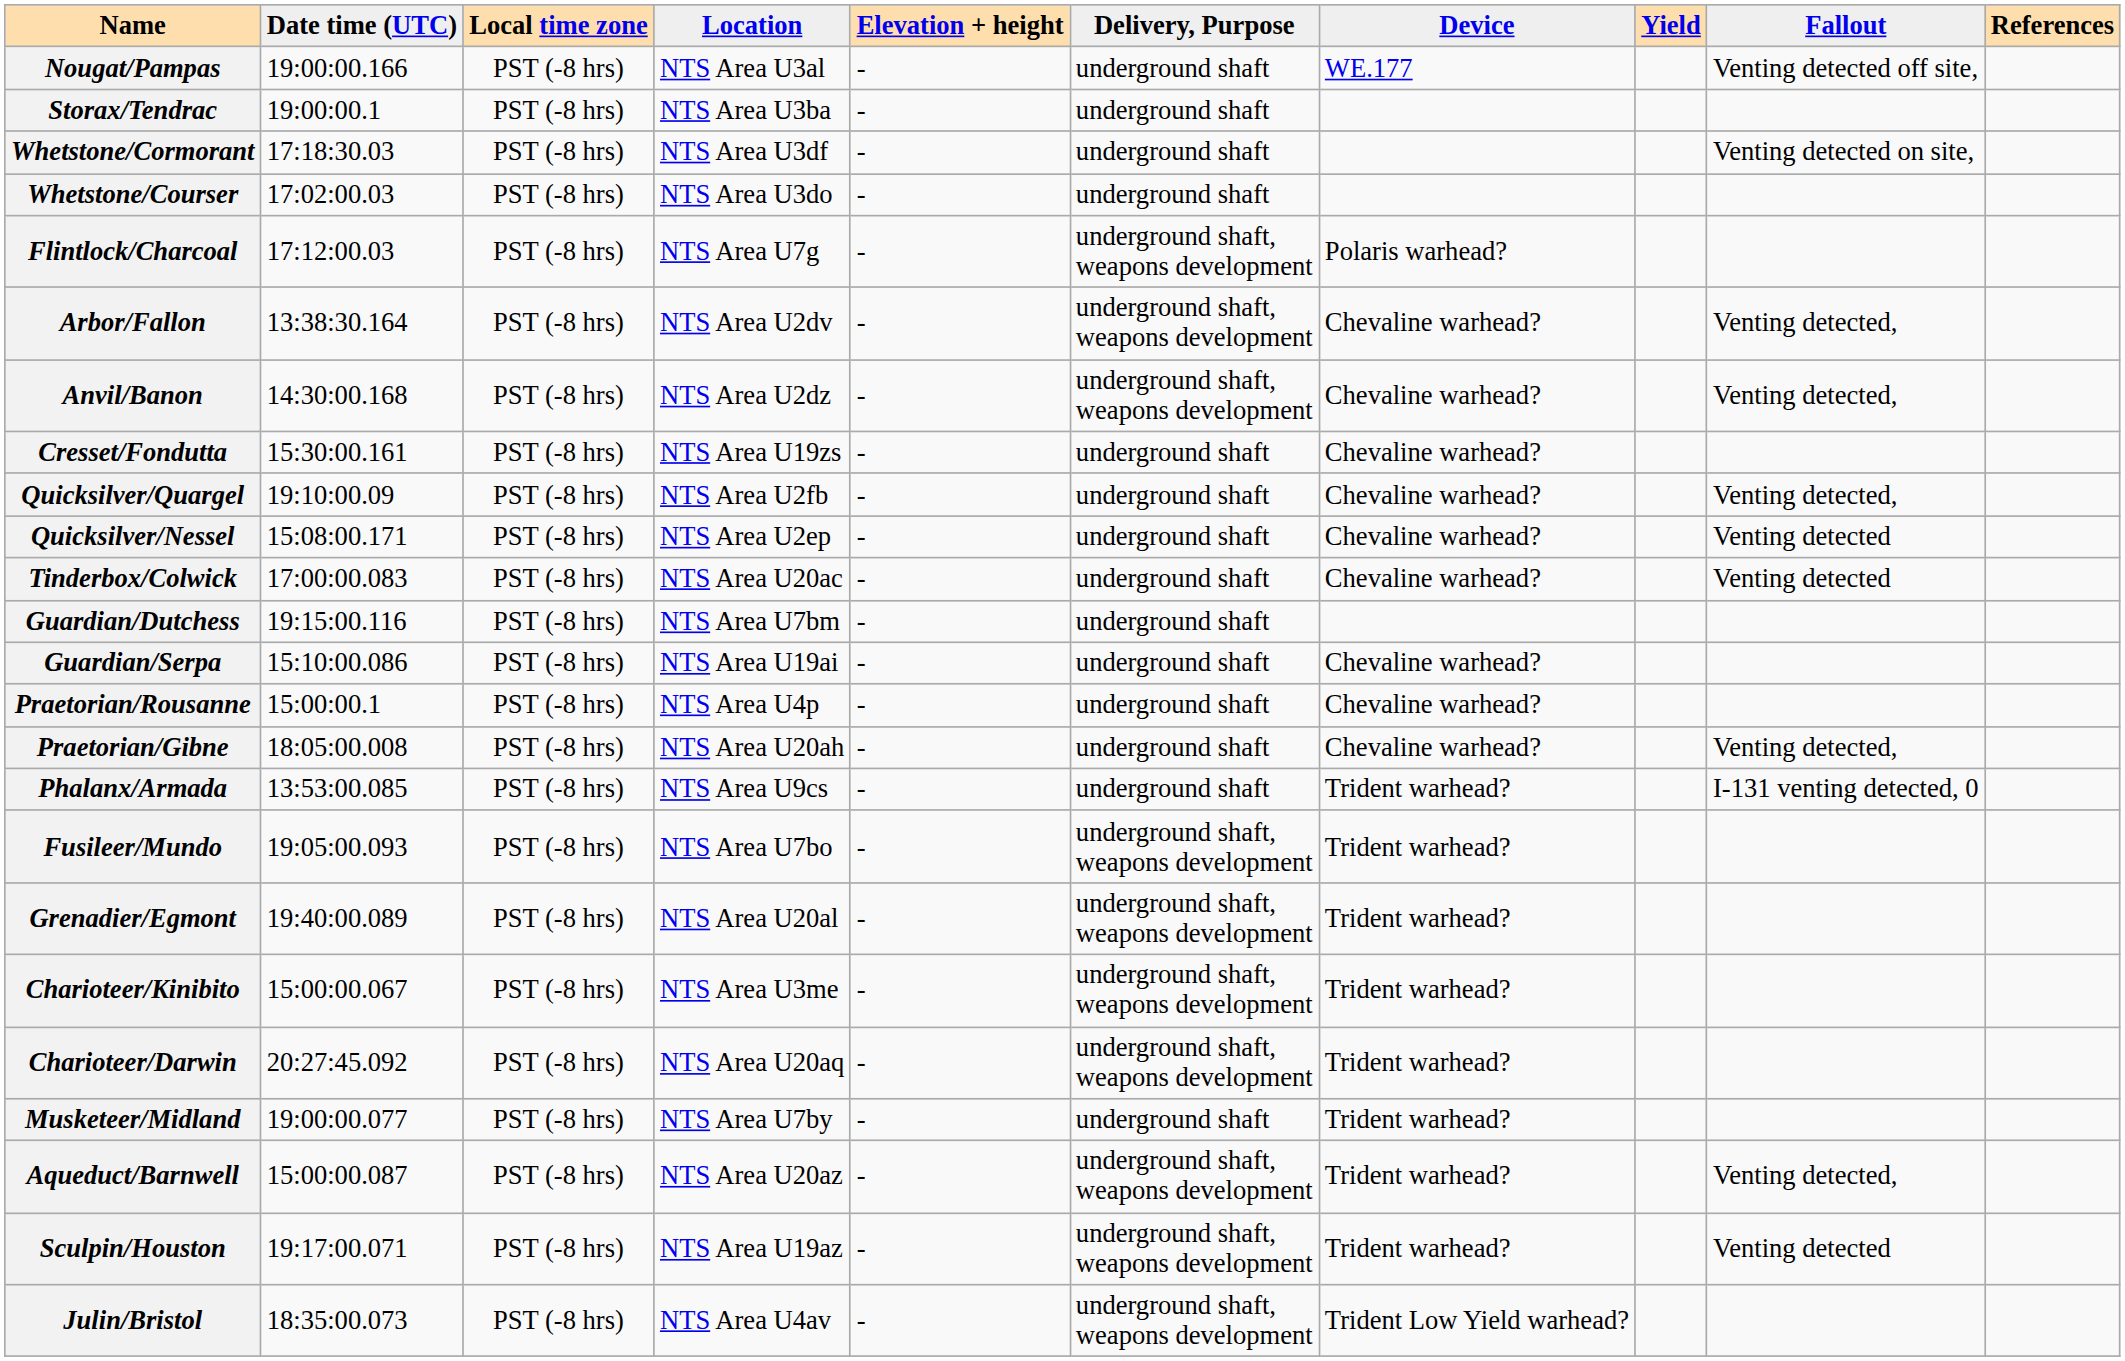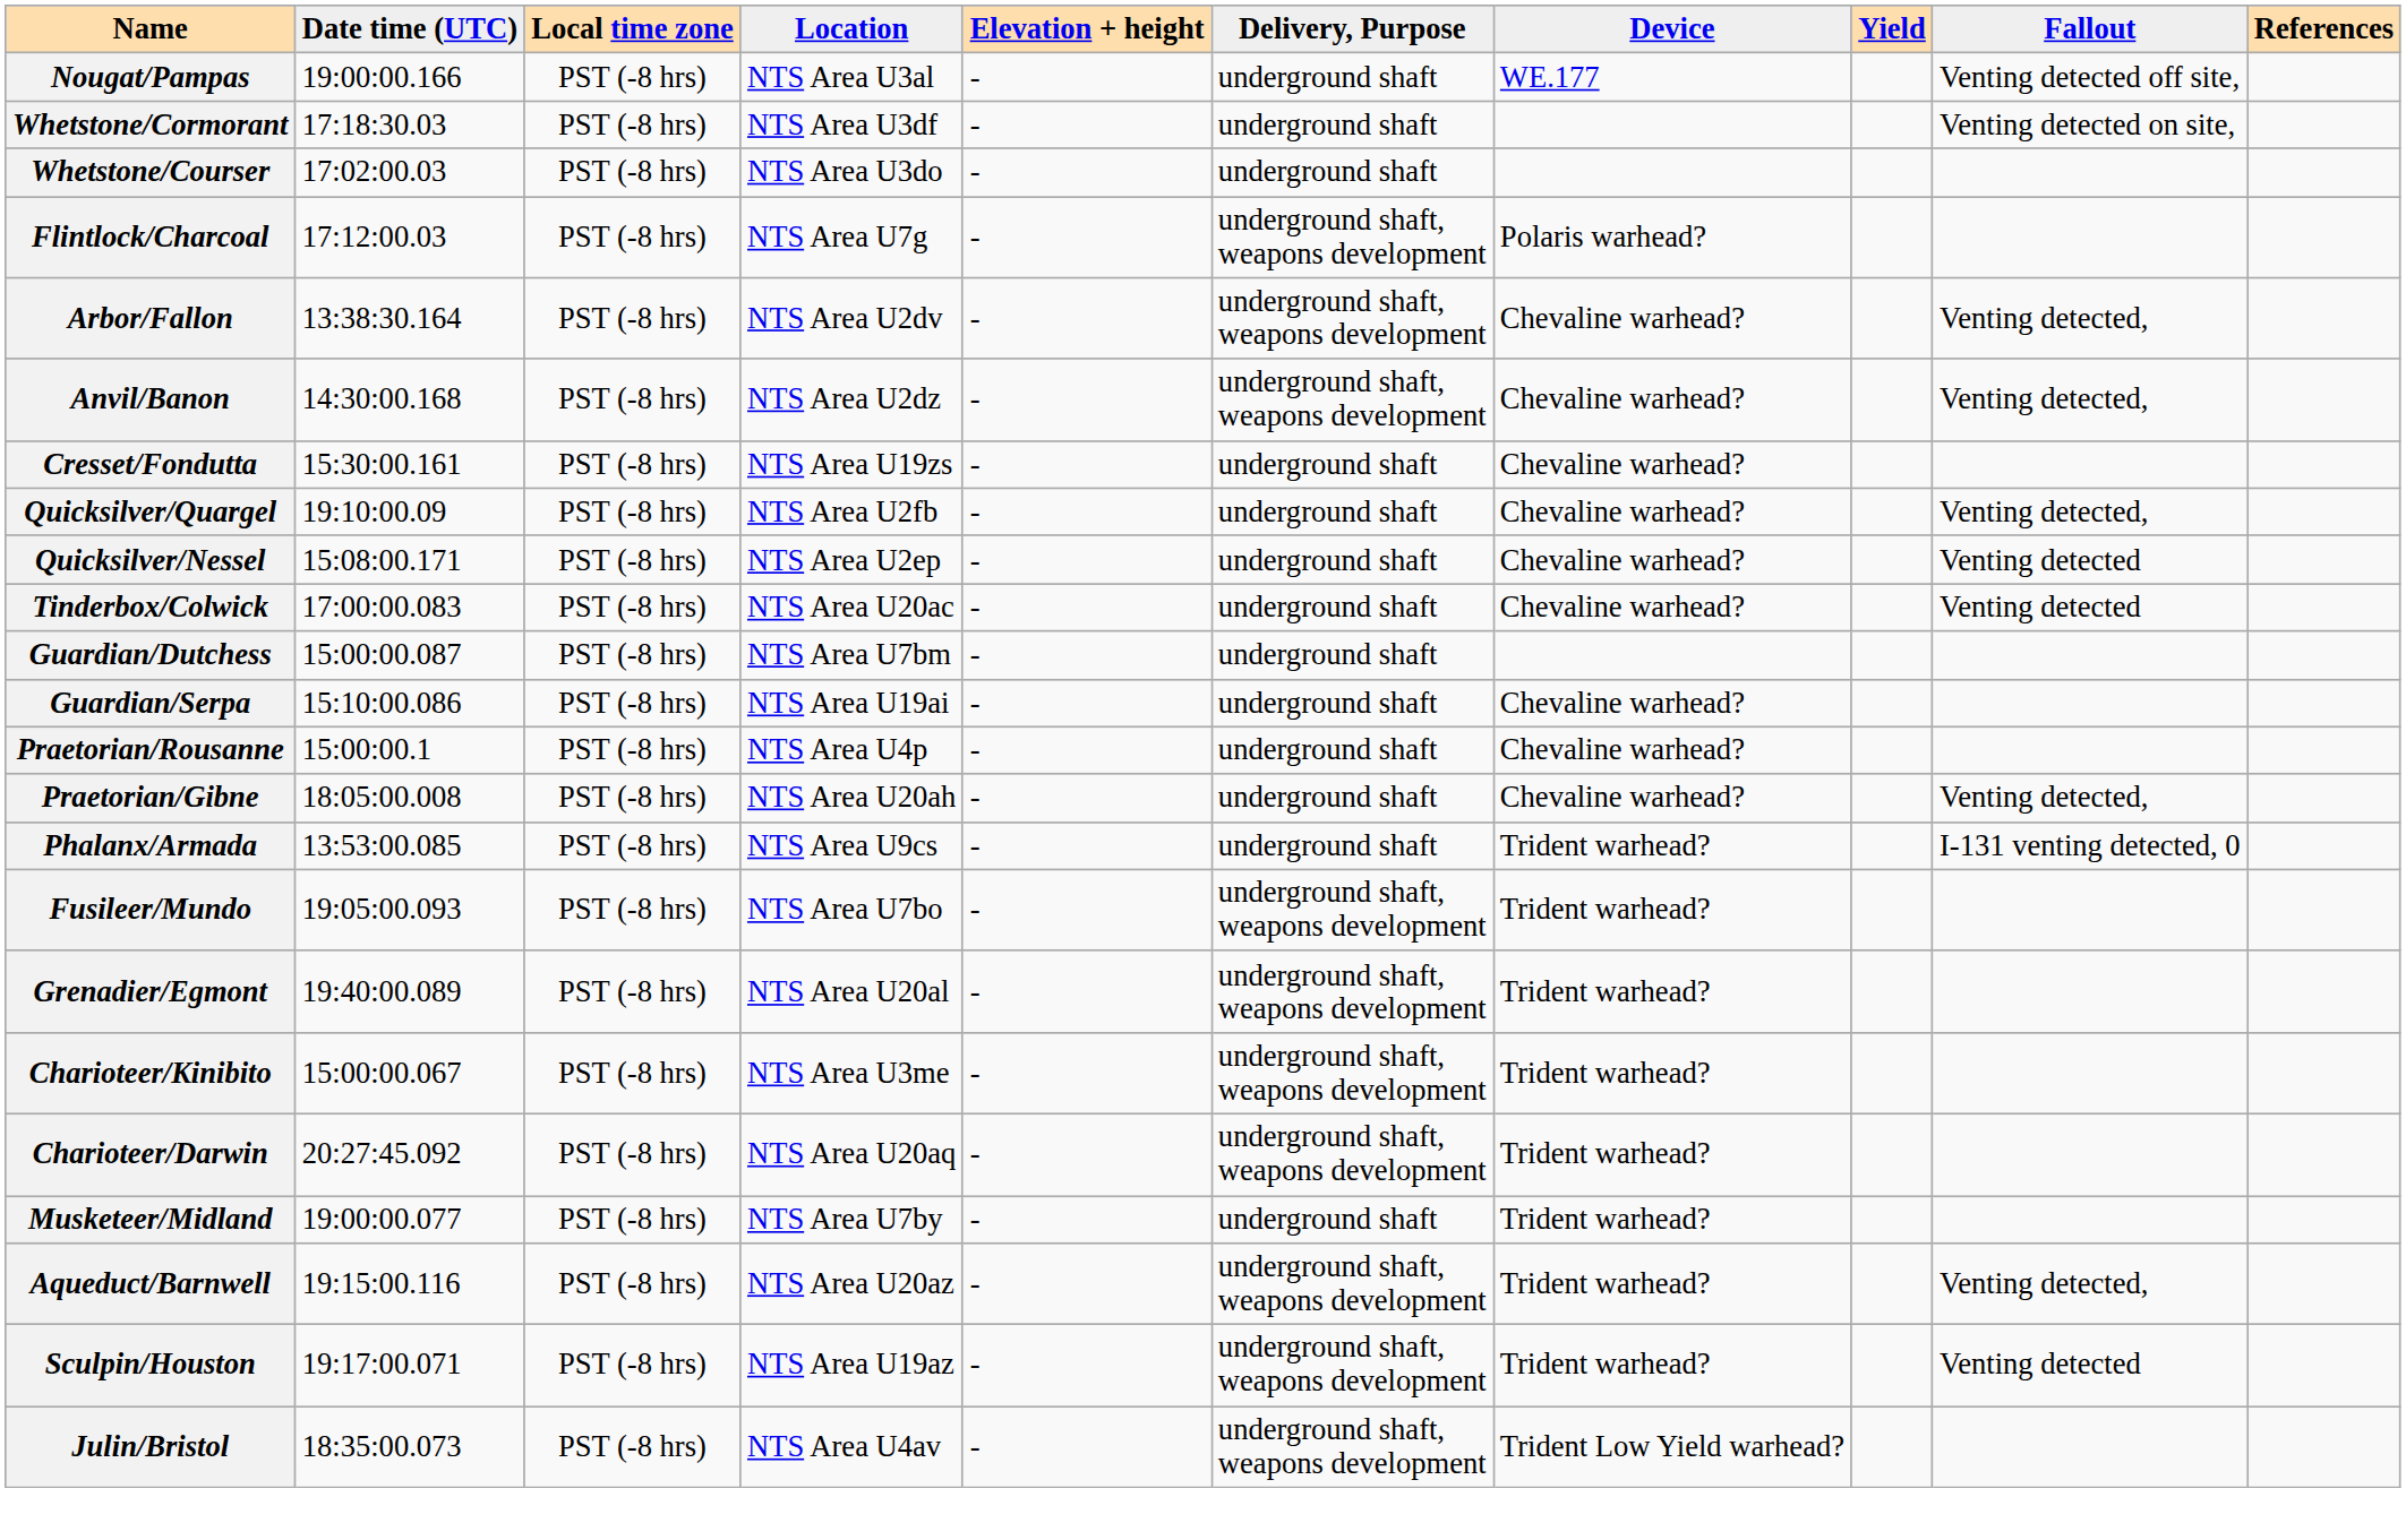 <table class="wikitable sortable">
 <tr>
 <th style="background:#ffdead;">Name</th>
 <th style="background:#efefef;">Date time (<a href='#'>UTC</a>)</th>
 <th style="background:#ffdead;">Local <a href='#'>time zone</a></th>
 <th style="background:#efefef;"><a href='#'>Location</a></th>
 <th style="background:#ffdead;"><a href='#'>Elevation</a> + height</th>
 <th style="background:#efefef;">Delivery, Purpose</th>
 <th style="background:#efefef;"><a href='#'>Device</a></th>
 <th style="background:#ffdead;"><a href='#'>Yield</a></th>
 <th style="background:#efefef;" class="unsortable"><a href='#'>Fallout</a></th>
 <th style="background:#ffdead;" class="unsortable">References</th>
 </tr>
 <tr>
 <th><em>Nougat/Pampas</em></th>
 <td> 19:00:00.166</td>
 <td style="text-align:center;">PST (-8 hrs)</td>
 <td><a href='#'>NTS</a> Area U3al </td>
 <td> - </td>
 <td>underground shaft</td>
 <td><a href='#'>WE.177</a></td>
 <td style="text-align:center;"></td>
 <td>Venting detected off site, </td>
-<td></td>
-</tr>
-<tr>
-<th><em>Storax/Tendrac</em></th>
-<td> 19:00:00.1</td>
-<td style="text-align:center;">PST (-8 hrs)</td>
-<td><a href='#'>NTS</a> Area U3ba </td>
-<td> - </td>
-<td>underground shaft</td>
-<td></td>
-<td style="text-align:center;"></td>
-<td></td>
 <td></td>
 </tr>
 <tr>
 <th><em>Whetstone/Cormorant</em></th>
 <td> 17:18:30.03</td>
 <td style="text-align:center;">PST (-8 hrs)</td>
 <td><a href='#'>NTS</a> Area U3df </td>
 <td> - </td>
 <td>underground shaft</td>
 <td></td>
 <td style="text-align:center;"></td>
 <td>Venting detected on site, </td>
 <td></td>
 </tr>
 <tr>
 <th><em>Whetstone/Courser</em></th>
 <td> 17:02:00.03</td>
 <td style="text-align:center;">PST (-8 hrs)</td>
 <td><a href='#'>NTS</a> Area U3do </td>
 <td> - </td>
 <td>underground shaft</td>
 <td></td>
 <td style="text-align:center;"></td>
 <td></td>
 <td></td>
 </tr>
 <tr>
 <th><em>Flintlock/Charcoal</em></th>
 <td> 17:12:00.03</td>
 <td style="text-align:center;">PST (-8 hrs)</td>
 <td><a href='#'>NTS</a> Area U7g </td>
 <td> - </td>
 <td>underground shaft,<br>weapons development</td>
 <td>Polaris warhead?</td>
 <td style="text-align:center;"></td>
 <td></td>
 <td></td>
 </tr>
 <tr>
 <th><em>Arbor/Fallon</em></th>
 <td> 13:38:30.164</td>
 <td style="text-align:center;">PST (-8 hrs)</td>
 <td><a href='#'>NTS</a> Area U2dv </td>
 <td> - </td>
 <td>underground shaft,<br>weapons development</td>
 <td>Chevaline warhead?</td>
 <td style="text-align:center;"></td>
 <td>Venting detected, </td>
 <td></td>
 </tr>
 <tr>
 <th><em>Anvil/Banon</em></th>
 <td> 14:30:00.168</td>
 <td style="text-align:center;">PST (-8 hrs)</td>
 <td><a href='#'>NTS</a> Area U2dz </td>
 <td> - </td>
 <td>underground shaft,<br>weapons development</td>
 <td>Chevaline warhead?</td>
 <td style="text-align:center;"></td>
 <td>Venting detected, </td>
 <td></td>
 </tr>
 <tr>
 <th><em>Cresset/Fondutta</em></th>
 <td> 15:30:00.161</td>
 <td style="text-align:center;">PST (-8 hrs)</td>
 <td><a href='#'>NTS</a> Area U19zs </td>
 <td> - </td>
 <td>underground shaft</td>
 <td>Chevaline warhead?</td>
 <td style="text-align:center;"></td>
 <td></td>
 <td></td>
 </tr>
 <tr>
 <th><em>Quicksilver/Quargel</em></th>
 <td> 19:10:00.09</td>
 <td style="text-align:center;">PST (-8 hrs)</td>
 <td><a href='#'>NTS</a> Area U2fb </td>
 <td> - </td>
 <td>underground shaft</td>
 <td>Chevaline warhead?</td>
 <td style="text-align:center;"></td>
 <td>Venting detected, </td>
 <td></td>
 </tr>
 <tr>
 <th><em>Quicksilver/Nessel</em></th>
 <td> 15:08:00.171</td>
 <td style="text-align:center;">PST (-8 hrs)</td>
 <td><a href='#'>NTS</a> Area U2ep </td>
 <td> - </td>
 <td>underground shaft</td>
 <td>Chevaline warhead?</td>
 <td style="text-align:center;"></td>
 <td>Venting detected</td>
 <td></td>
 </tr>
 <tr>
 <th><em>Tinderbox/Colwick</em></th>
 <td> 17:00:00.083</td>
 <td style="text-align:center;">PST (-8 hrs)</td>
 <td><a href='#'>NTS</a> Area U20ac </td>
 <td> - </td>
 <td>underground shaft</td>
 <td>Chevaline warhead?</td>
 <td style="text-align:center;"></td>
 <td>Venting detected</td>
 <td></td>
 </tr>
 <tr>
 <th><em>Guardian/Dutchess</em></th>
-<td> 19:15:00.116</td>
+<td> 15:00:00.087</td>
 <td style="text-align:center;">PST (-8 hrs)</td>
 <td><a href='#'>NTS</a> Area U7bm </td>
 <td> - </td>
 <td>underground shaft</td>
 <td></td>
 <td style="text-align:center;"></td>
 <td></td>
 <td></td>
 </tr>
 <tr>
 <th><em>Guardian/Serpa</em></th>
 <td> 15:10:00.086</td>
 <td style="text-align:center;">PST (-8 hrs)</td>
 <td><a href='#'>NTS</a> Area U19ai </td>
 <td> - </td>
 <td>underground shaft</td>
 <td>Chevaline warhead?</td>
 <td style="text-align:center;"></td>
 <td></td>
 <td></td>
 </tr>
 <tr>
 <th><em>Praetorian/Rousanne</em></th>
 <td> 15:00:00.1</td>
 <td style="text-align:center;">PST (-8 hrs)</td>
 <td><a href='#'>NTS</a> Area U4p </td>
 <td> - </td>
 <td>underground shaft</td>
 <td>Chevaline warhead?</td>
 <td style="text-align:center;"></td>
 <td></td>
 <td></td>
 </tr>
 <tr>
 <th><em>Praetorian/Gibne</em></th>
 <td> 18:05:00.008</td>
 <td style="text-align:center;">PST (-8 hrs)</td>
 <td><a href='#'>NTS</a> Area U20ah </td>
 <td> - </td>
 <td>underground shaft</td>
 <td>Chevaline warhead?</td>
 <td style="text-align:center;"></td>
 <td>Venting detected, </td>
 <td></td>
 </tr>
 <tr>
 <th><em>Phalanx/Armada</em></th>
 <td> 13:53:00.085</td>
 <td style="text-align:center;">PST (-8 hrs)</td>
 <td><a href='#'>NTS</a> Area U9cs </td>
 <td> - </td>
 <td>underground shaft</td>
 <td>Trident warhead?</td>
 <td style="text-align:center;"></td>
 <td>I-131 venting detected, 0</td>
 <td></td>
 </tr>
 <tr>
 <th><em>Fusileer/Mundo</em></th>
 <td> 19:05:00.093</td>
 <td style="text-align:center;">PST (-8 hrs)</td>
 <td><a href='#'>NTS</a> Area U7bo </td>
 <td> - </td>
 <td>underground shaft,<br>weapons development</td>
 <td>Trident warhead?</td>
 <td style="text-align:center;"></td>
 <td></td>
 <td></td>
 </tr>
 <tr>
 <th><em>Grenadier/Egmont</em></th>
 <td> 19:40:00.089</td>
 <td style="text-align:center;">PST (-8 hrs)</td>
 <td><a href='#'>NTS</a> Area U20al </td>
 <td> - </td>
 <td>underground shaft,<br>weapons development</td>
 <td>Trident warhead?</td>
 <td style="text-align:center;"></td>
 <td></td>
 <td></td>
 </tr>
 <tr>
 <th><em>Charioteer/Kinibito</em></th>
 <td> 15:00:00.067</td>
 <td style="text-align:center;">PST (-8 hrs)</td>
 <td><a href='#'>NTS</a> Area U3me </td>
 <td> - </td>
 <td>underground shaft,<br>weapons development</td>
 <td>Trident warhead?</td>
 <td style="text-align:center;"></td>
 <td></td>
 <td></td>
 </tr>
 <tr>
 <th><em>Charioteer/Darwin</em></th>
 <td> 20:27:45.092</td>
 <td style="text-align:center;">PST (-8 hrs)</td>
 <td><a href='#'>NTS</a> Area U20aq </td>
 <td> - </td>
 <td>underground shaft,<br>weapons development</td>
 <td>Trident warhead?</td>
 <td style="text-align:center;"></td>
 <td></td>
 <td></td>
 </tr>
 <tr>
 <th><em>Musketeer/Midland</em></th>
 <td> 19:00:00.077</td>
 <td style="text-align:center;">PST (-8 hrs)</td>
 <td><a href='#'>NTS</a> Area U7by </td>
 <td> - </td>
 <td>underground shaft</td>
 <td>Trident warhead?</td>
 <td style="text-align:center;"></td>
 <td></td>
 <td></td>
 </tr>
 <tr>
 <th><em>Aqueduct/Barnwell</em></th>
-<td> 15:00:00.087</td>
+<td> 19:15:00.116</td>
 <td style="text-align:center;">PST (-8 hrs)</td>
 <td><a href='#'>NTS</a> Area U20az </td>
 <td> - </td>
 <td>underground shaft,<br>weapons development</td>
 <td>Trident warhead?</td>
 <td style="text-align:center;"></td>
 <td>Venting detected, </td>
 <td></td>
 </tr>
 <tr>
 <th><em>Sculpin/Houston</em></th>
 <td> 19:17:00.071</td>
 <td style="text-align:center;">PST (-8 hrs)</td>
 <td><a href='#'>NTS</a> Area U19az </td>
 <td> - </td>
 <td>underground shaft,<br>weapons development</td>
 <td>Trident warhead?</td>
 <td style="text-align:center;"></td>
 <td>Venting detected</td>
 <td></td>
 </tr>
 <tr>
 <th><em>Julin/Bristol</em></th>
 <td> 18:35:00.073</td>
 <td style="text-align:center;">PST (-8 hrs)</td>
 <td><a href='#'>NTS</a> Area U4av </td>
 <td> - </td>
 <td>underground shaft,<br>weapons development</td>
 <td>Trident Low Yield warhead?</td>
 <td style="text-align:center;"></td>
 <td></td>
 <td></td>
 </tr>
 </table>
